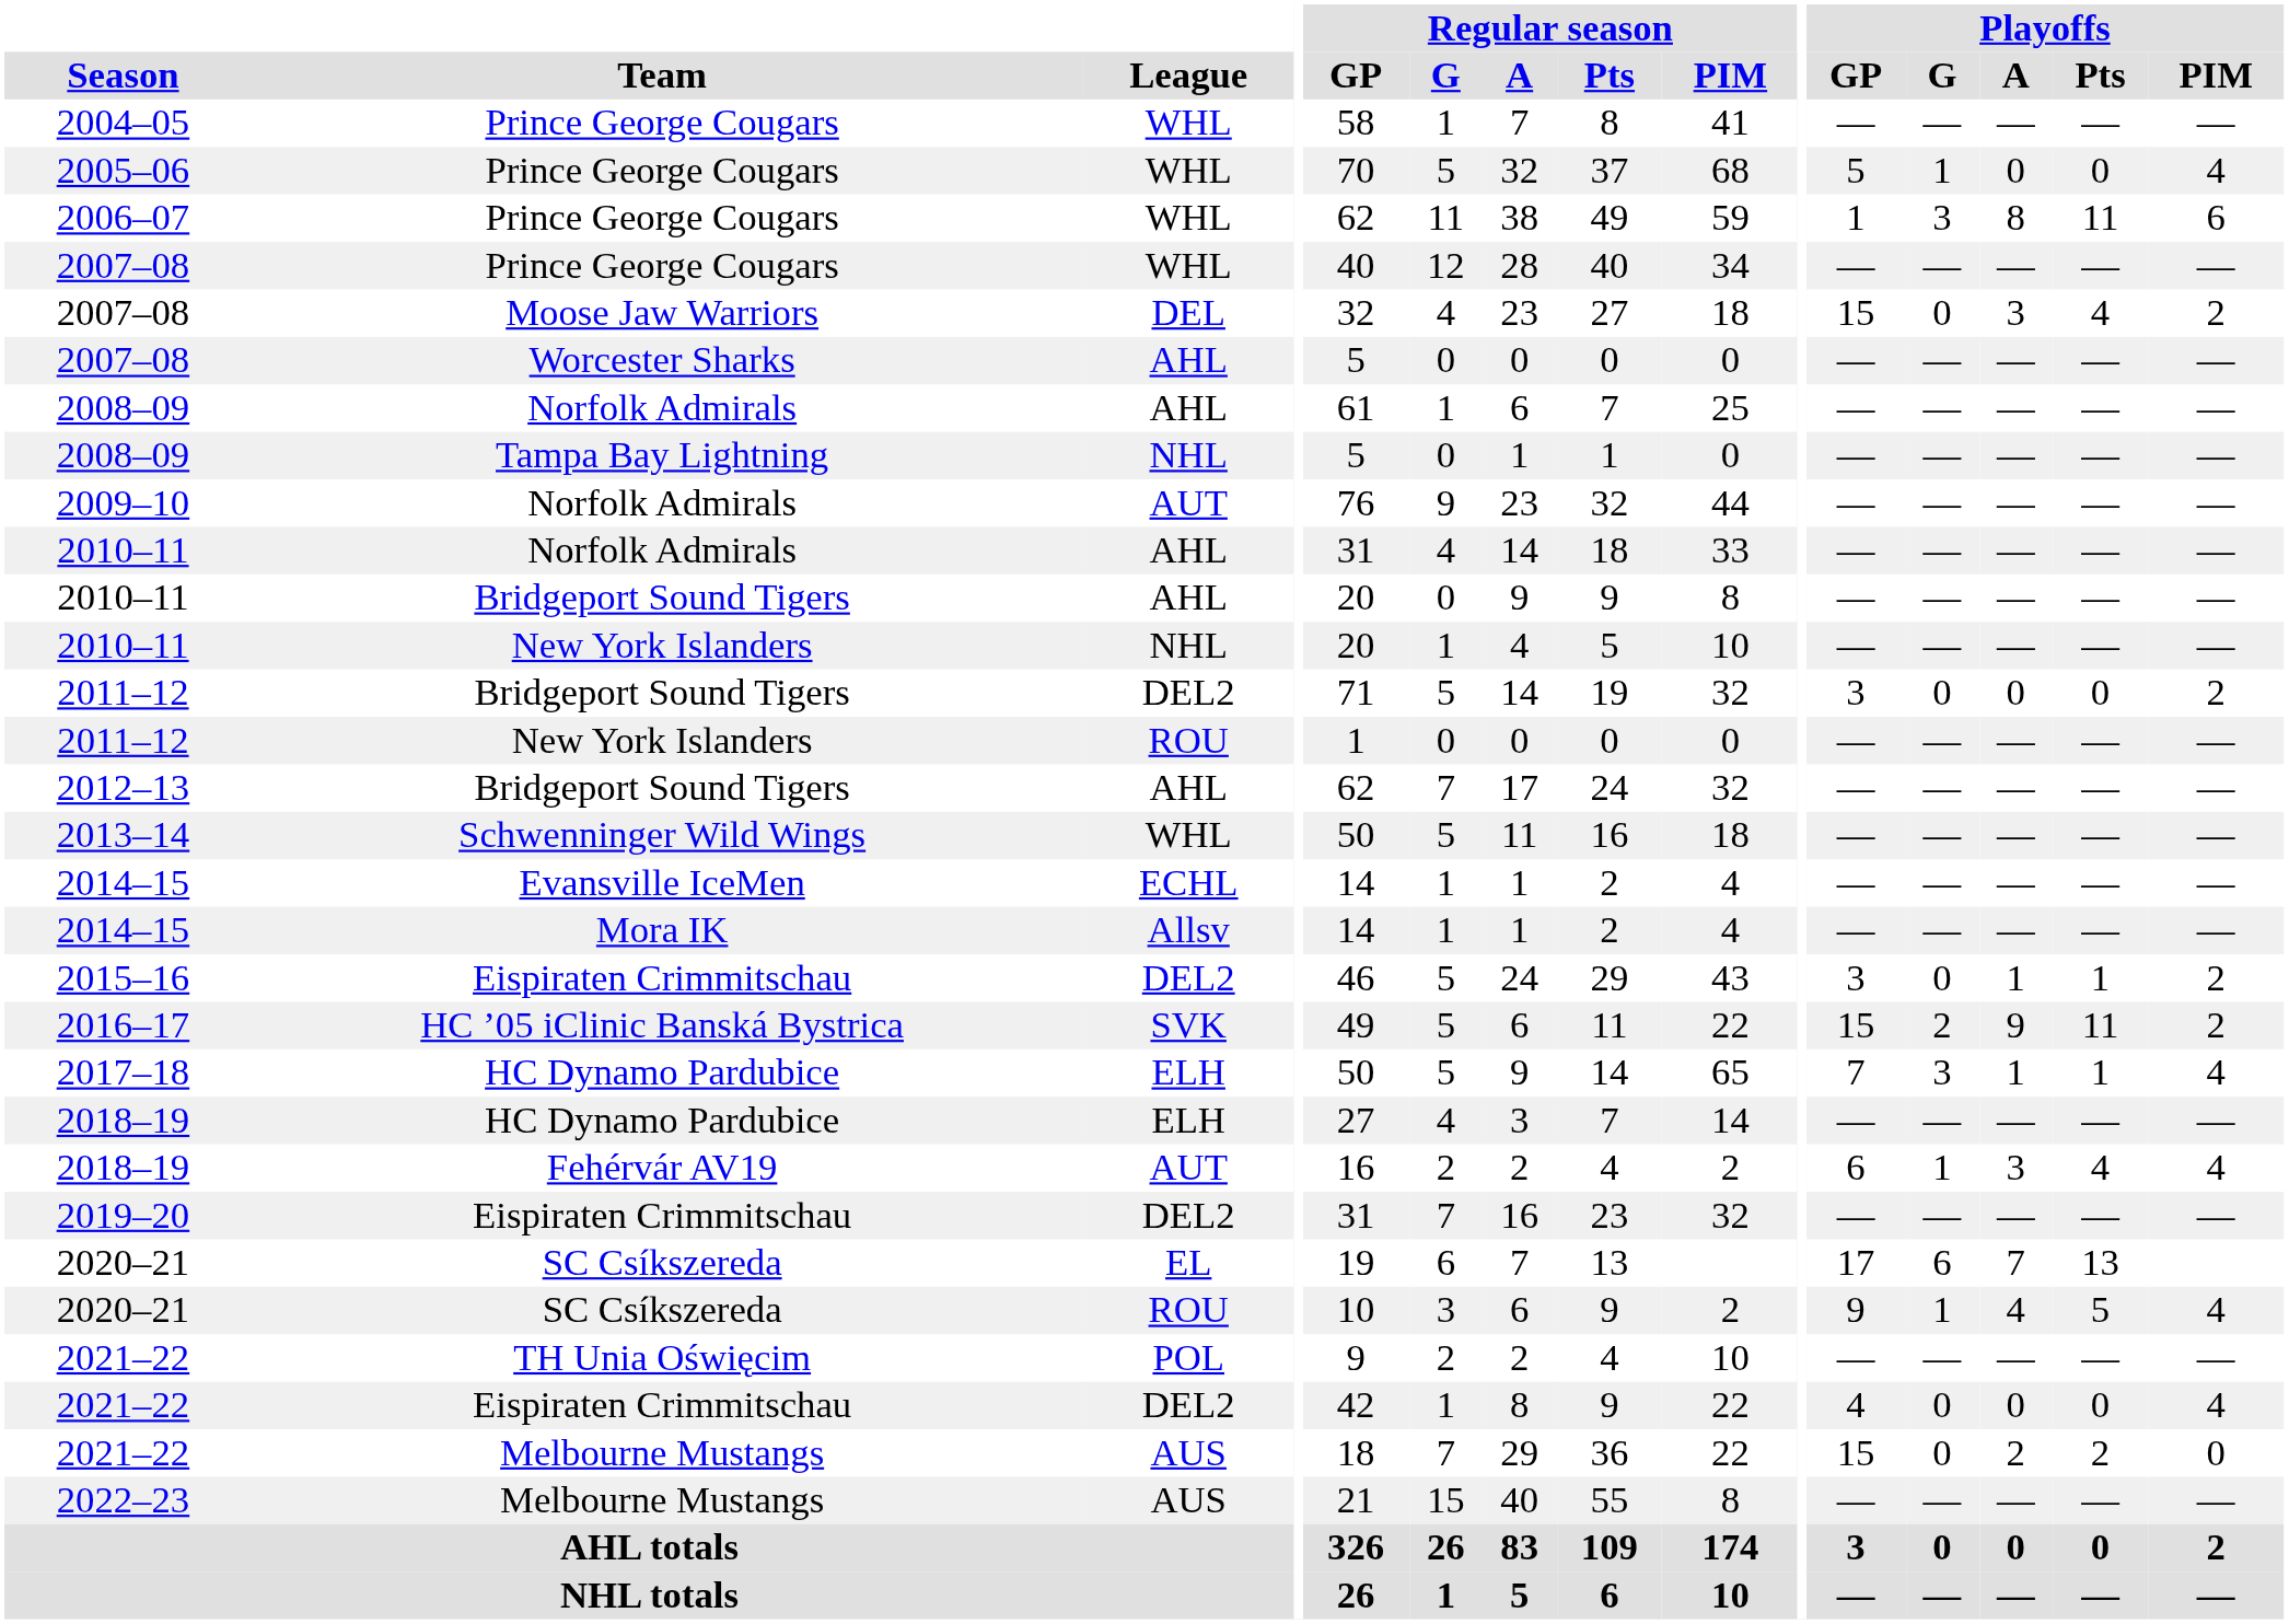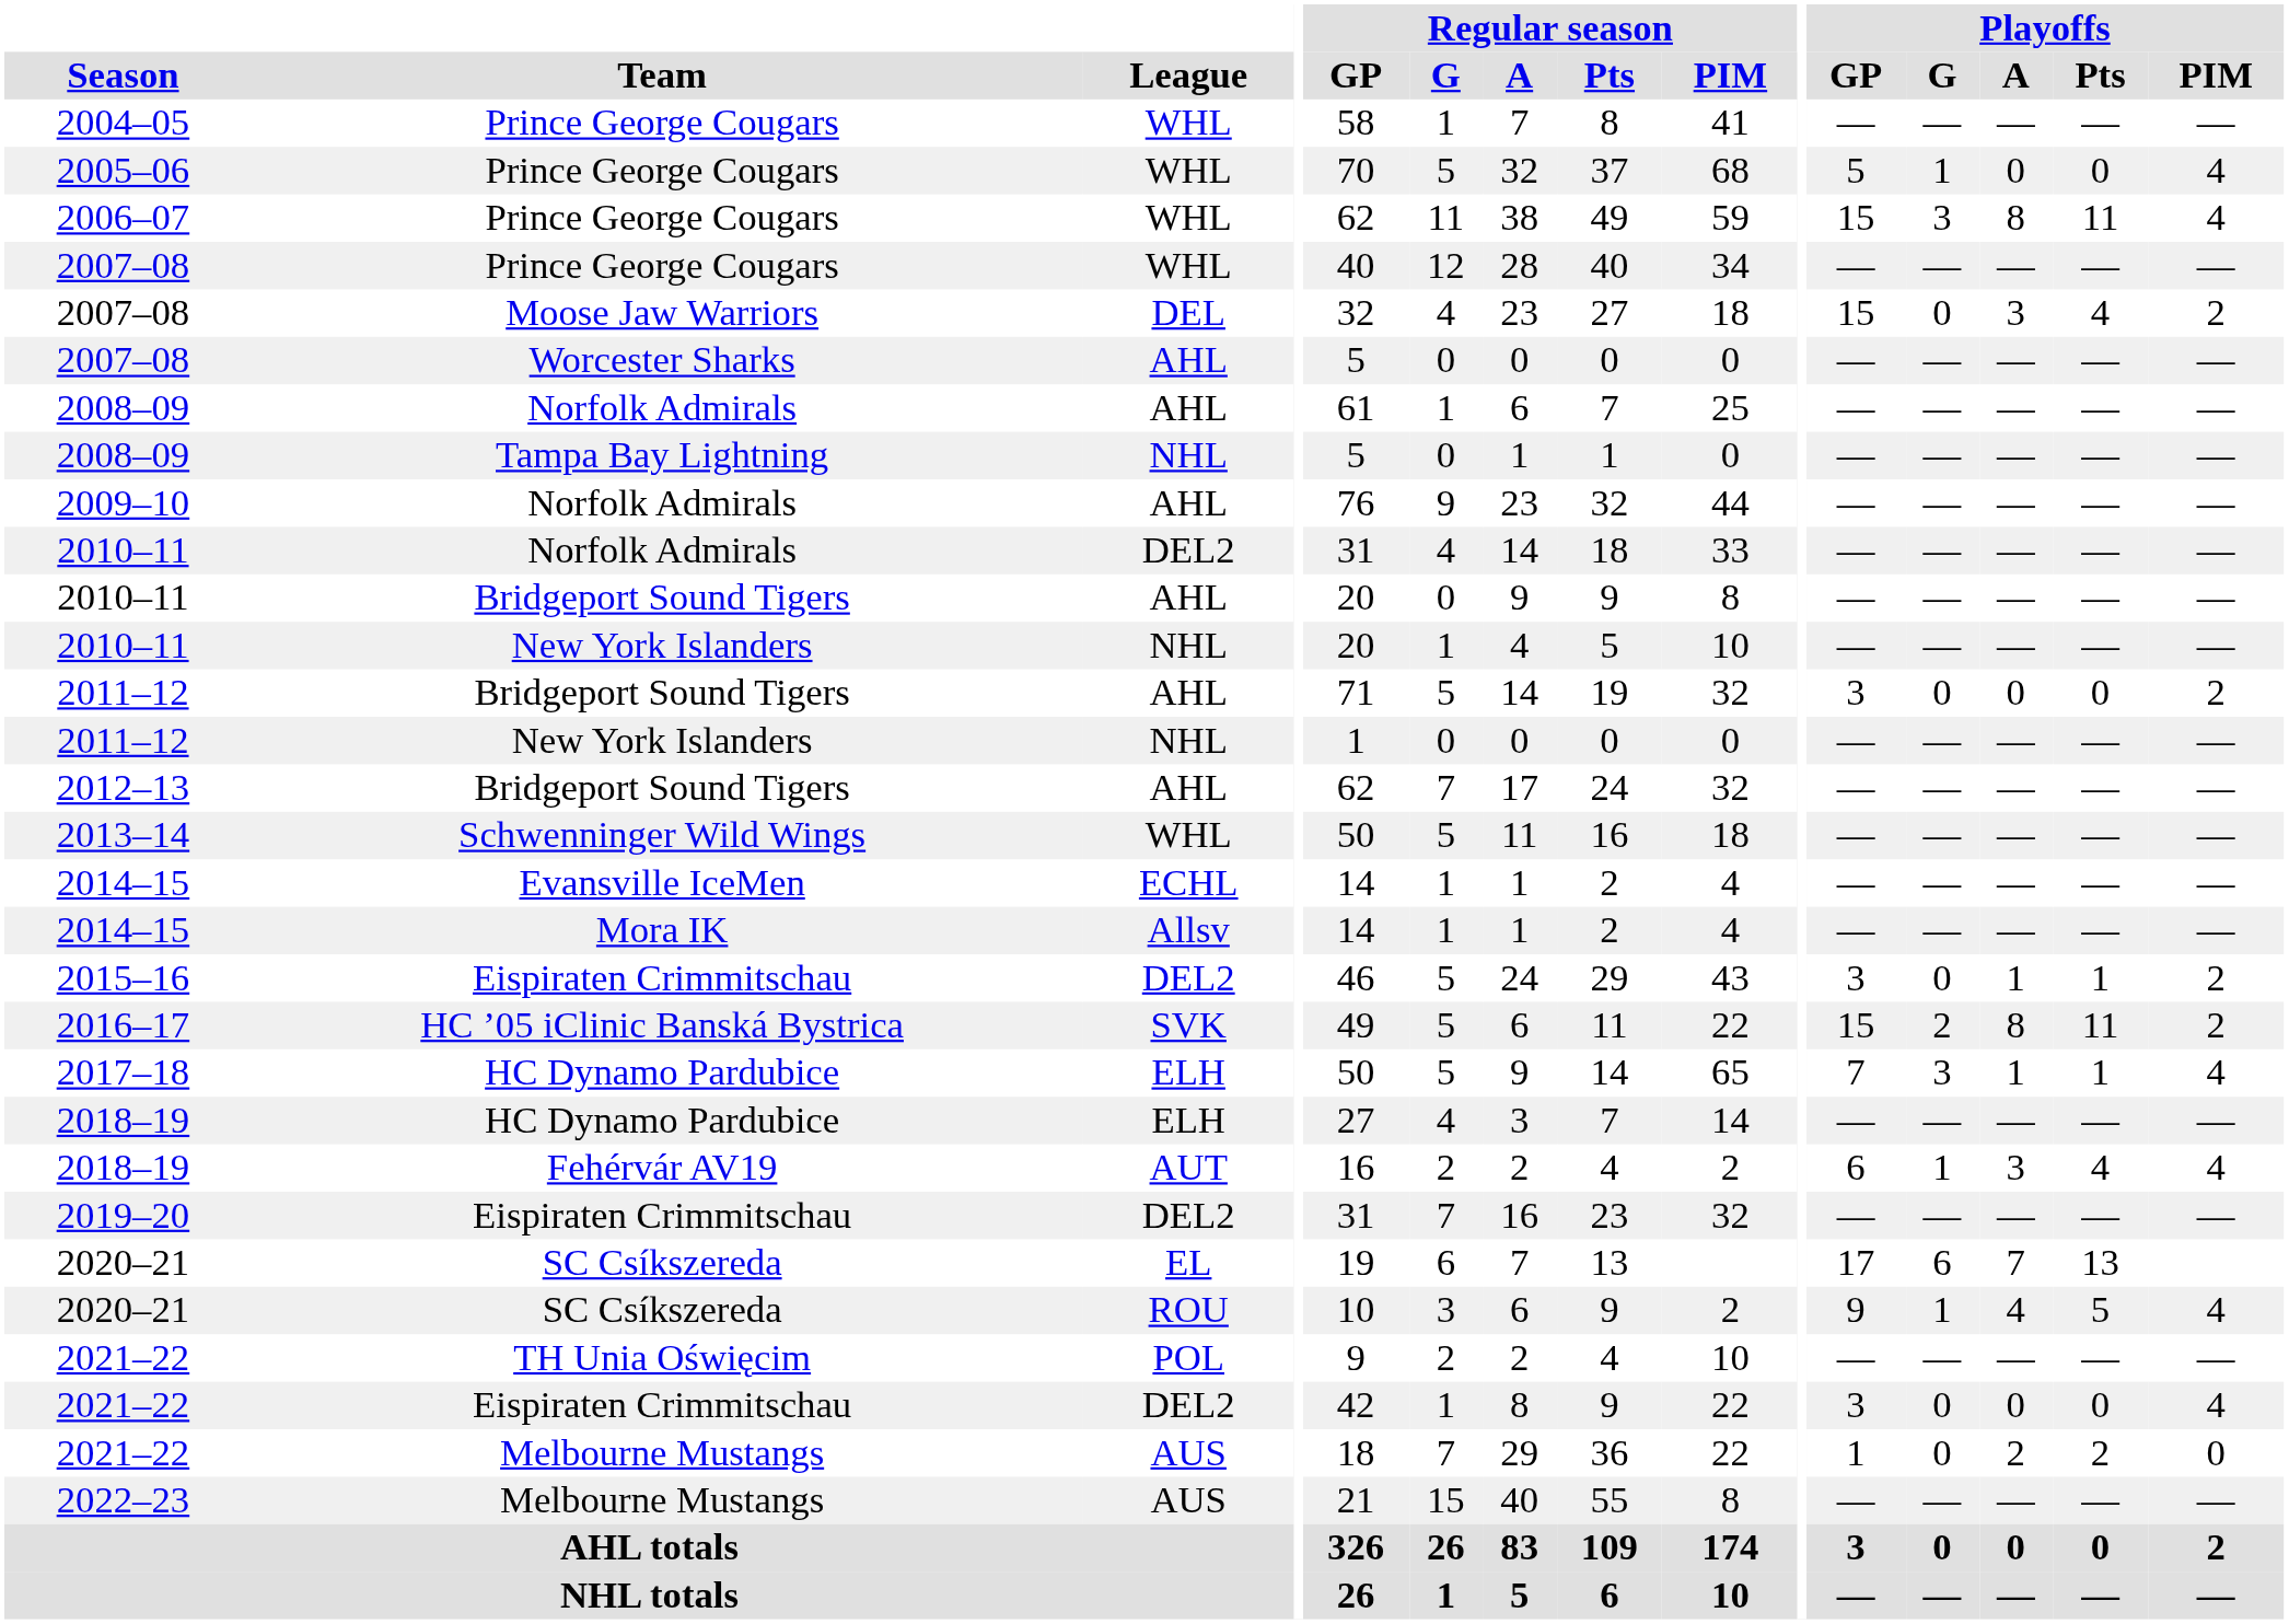 <table border="0" cellpadding="1" cellspacing="0" style="text-align:center; width:60em">
 <tr bgcolor="#e0e0e0">
 <th colspan="3" bgcolor="#ffffff"></th>
 <th rowspan="99" bgcolor="#ffffff"></th>
 <th colspan="5"><a href='#'>Regular season</a></th>
 <th rowspan="99" bgcolor="#ffffff"></th>
 <th colspan="5"><a href='#'>Playoffs</a></th>
 </tr>
 <tr bgcolor="#e0e0e0">
 <th><a href='#'>Season</a></th>
 <th>Team</th>
 <th>League</th>
 <th>GP</th>
 <th><a href='#'>G</a></th>
 <th><a href='#'>A</a></th>
 <th><a href='#'>Pts</a></th>
 <th><a href='#'>PIM</a></th>
 <th>GP</th>
 <th>G</th>
 <th>A</th>
 <th>Pts</th>
 <th>PIM</th>
 </tr>
 <tr>
 <td><a href='#'>2004–05</a></td>
 <td><a href='#'>Prince George Cougars</a></td>
 <td><a href='#'>WHL</a></td>
 <td>58</td>
 <td>1</td>
 <td>7</td>
 <td>8</td>
 <td>41</td>
 <td>—</td>
 <td>—</td>
 <td>—</td>
 <td>—</td>
 <td>—</td>
 </tr>
 <tr bgcolor="#f0f0f0">
 <td><a href='#'>2005–06</a></td>
 <td>Prince George Cougars</td>
 <td>WHL</td>
 <td>70</td>
 <td>5</td>
 <td>32</td>
 <td>37</td>
 <td>68</td>
 <td>5</td>
 <td>1</td>
 <td>0</td>
 <td>0</td>
 <td>4</td>
 </tr>
 <tr>
 <td><a href='#'>2006–07</a></td>
 <td>Prince George Cougars</td>
 <td>WHL</td>
 <td>62</td>
 <td>11</td>
 <td>38</td>
 <td>49</td>
 <td>59</td>
-<td>1</td>
+<td>15</td>
 <td>3</td>
 <td>8</td>
 <td>11</td>
-<td>6</td>
+<td>4</td>
 </tr>
 <tr bgcolor="#f0f0f0">
 <td><a href='#'>2007–08</a></td>
 <td>Prince George Cougars</td>
 <td>WHL</td>
 <td>40</td>
 <td>12</td>
 <td>28</td>
 <td>40</td>
 <td>34</td>
 <td>—</td>
 <td>—</td>
 <td>—</td>
 <td>—</td>
 <td>—</td>
 </tr>
 <tr>
 <td>2007–08</td>
 <td><a href='#'>Moose Jaw Warriors</a></td>
 <td><a href='#'>DEL</a></td>
 <td>32</td>
 <td>4</td>
 <td>23</td>
 <td>27</td>
 <td>18</td>
 <td>15</td>
 <td>0</td>
 <td>3</td>
 <td>4</td>
 <td>2</td>
 </tr>
 <tr bgcolor="#f0f0f0">
 <td><a href='#'>2007–08</a></td>
 <td><a href='#'>Worcester Sharks</a></td>
 <td><a href='#'>AHL</a></td>
 <td>5</td>
 <td>0</td>
 <td>0</td>
 <td>0</td>
 <td>0</td>
 <td>—</td>
 <td>—</td>
 <td>—</td>
 <td>—</td>
 <td>—</td>
 </tr>
 <tr>
 <td><a href='#'>2008–09</a></td>
 <td><a href='#'>Norfolk Admirals</a></td>
 <td>AHL</td>
 <td>61</td>
 <td>1</td>
 <td>6</td>
 <td>7</td>
 <td>25</td>
 <td>—</td>
 <td>—</td>
 <td>—</td>
 <td>—</td>
 <td>—</td>
 </tr>
 <tr bgcolor="#f0f0f0">
 <td><a href='#'>2008–09</a></td>
 <td><a href='#'>Tampa Bay Lightning</a></td>
 <td><a href='#'>NHL</a></td>
 <td>5</td>
 <td>0</td>
 <td>1</td>
 <td>1</td>
 <td>0</td>
 <td>—</td>
 <td>—</td>
 <td>—</td>
 <td>—</td>
 <td>—</td>
 </tr>
 <tr>
 <td><a href='#'>2009–10</a></td>
 <td>Norfolk Admirals</td>
-<td><a href='#'>AUT</a></td>
+<td>AHL</td>
 <td>76</td>
 <td>9</td>
 <td>23</td>
 <td>32</td>
 <td>44</td>
 <td>—</td>
 <td>—</td>
 <td>—</td>
 <td>—</td>
 <td>—</td>
 </tr>
 <tr bgcolor="#f0f0f0">
 <td><a href='#'>2010–11</a></td>
 <td>Norfolk Admirals</td>
-<td>AHL</td>
+<td>DEL2</td>
 <td>31</td>
 <td>4</td>
 <td>14</td>
 <td>18</td>
 <td>33</td>
 <td>—</td>
 <td>—</td>
 <td>—</td>
 <td>—</td>
 <td>—</td>
 </tr>
 <tr>
 <td>2010–11</td>
 <td><a href='#'>Bridgeport Sound Tigers</a></td>
 <td>AHL</td>
 <td>20</td>
 <td>0</td>
 <td>9</td>
 <td>9</td>
 <td>8</td>
 <td>—</td>
 <td>—</td>
 <td>—</td>
 <td>—</td>
 <td>—</td>
 </tr>
 <tr bgcolor="#f0f0f0">
 <td><a href='#'>2010–11</a></td>
 <td><a href='#'>New York Islanders</a></td>
 <td>NHL</td>
 <td>20</td>
 <td>1</td>
 <td>4</td>
 <td>5</td>
 <td>10</td>
 <td>—</td>
 <td>—</td>
 <td>—</td>
 <td>—</td>
 <td>—</td>
 </tr>
 <tr>
 <td><a href='#'>2011–12</a></td>
 <td>Bridgeport Sound Tigers</td>
-<td>DEL2</td>
+<td>AHL</td>
 <td>71</td>
 <td>5</td>
 <td>14</td>
 <td>19</td>
 <td>32</td>
 <td>3</td>
 <td>0</td>
 <td>0</td>
 <td>0</td>
 <td>2</td>
 </tr>
 <tr bgcolor="#f0f0f0">
 <td><a href='#'>2011–12</a></td>
 <td>New York Islanders</td>
-<td><a href='#'>ROU</a></td>
+<td>NHL</td>
 <td>1</td>
 <td>0</td>
 <td>0</td>
 <td>0</td>
 <td>0</td>
 <td>—</td>
 <td>—</td>
 <td>—</td>
 <td>—</td>
 <td>—</td>
 </tr>
 <tr>
 <td><a href='#'>2012–13</a></td>
 <td>Bridgeport Sound Tigers</td>
 <td>AHL</td>
 <td>62</td>
 <td>7</td>
 <td>17</td>
 <td>24</td>
 <td>32</td>
 <td>—</td>
 <td>—</td>
 <td>—</td>
 <td>—</td>
 <td>—</td>
 </tr>
 <tr bgcolor="#f0f0f0">
 <td><a href='#'>2013–14</a></td>
 <td><a href='#'>Schwenninger Wild Wings</a></td>
 <td>WHL</td>
 <td>50</td>
 <td>5</td>
 <td>11</td>
 <td>16</td>
 <td>18</td>
 <td>—</td>
 <td>—</td>
 <td>—</td>
 <td>—</td>
 <td>—</td>
 </tr>
 <tr>
 <td><a href='#'>2014–15</a></td>
 <td><a href='#'>Evansville IceMen</a></td>
 <td><a href='#'>ECHL</a></td>
 <td>14</td>
 <td>1</td>
 <td>1</td>
 <td>2</td>
 <td>4</td>
 <td>—</td>
 <td>—</td>
 <td>—</td>
 <td>—</td>
 <td>—</td>
 </tr>
 <tr bgcolor="#f0f0f0">
 <td><a href='#'>2014–15</a></td>
 <td><a href='#'>Mora IK</a></td>
 <td><a href='#'>Allsv</a></td>
 <td>14</td>
 <td>1</td>
 <td>1</td>
 <td>2</td>
 <td>4</td>
 <td>—</td>
 <td>—</td>
 <td>—</td>
 <td>—</td>
 <td>—</td>
 </tr>
 <tr>
 <td><a href='#'>2015–16</a></td>
 <td><a href='#'>Eispiraten Crimmitschau</a></td>
 <td><a href='#'>DEL2</a></td>
 <td>46</td>
 <td>5</td>
 <td>24</td>
 <td>29</td>
 <td>43</td>
 <td>3</td>
 <td>0</td>
 <td>1</td>
 <td>1</td>
 <td>2</td>
 </tr>
 <tr bgcolor="#f0f0f0">
 <td><a href='#'>2016–17</a></td>
 <td><a href='#'>HC ’05 iClinic Banská Bystrica</a></td>
 <td><a href='#'>SVK</a></td>
 <td>49</td>
 <td>5</td>
 <td>6</td>
 <td>11</td>
 <td>22</td>
 <td>15</td>
 <td>2</td>
-<td>9</td>
+<td>8</td>
 <td>11</td>
 <td>2</td>
 </tr>
 <tr>
 <td><a href='#'>2017–18</a></td>
 <td><a href='#'>HC Dynamo Pardubice</a></td>
 <td><a href='#'>ELH</a></td>
 <td>50</td>
 <td>5</td>
 <td>9</td>
 <td>14</td>
 <td>65</td>
 <td>7</td>
 <td>3</td>
 <td>1</td>
 <td>1</td>
 <td>4</td>
 </tr>
 <tr bgcolor="#f0f0f0">
 <td><a href='#'>2018–19</a></td>
 <td>HC Dynamo Pardubice</td>
 <td>ELH</td>
 <td>27</td>
 <td>4</td>
 <td>3</td>
 <td>7</td>
 <td>14</td>
 <td>—</td>
 <td>—</td>
 <td>—</td>
 <td>—</td>
 <td>—</td>
 </tr>
 <tr>
 <td><a href='#'>2018–19</a></td>
 <td><a href='#'>Fehérvár AV19</a></td>
 <td><a href='#'>AUT</a></td>
 <td>16</td>
 <td>2</td>
 <td>2</td>
 <td>4</td>
 <td>2</td>
 <td>6</td>
 <td>1</td>
 <td>3</td>
 <td>4</td>
 <td>4</td>
 </tr>
 <tr bgcolor="#f0f0f0">
 <td><a href='#'>2019–20</a></td>
 <td>Eispiraten Crimmitschau</td>
 <td>DEL2</td>
 <td>31</td>
 <td>7</td>
 <td>16</td>
 <td>23</td>
 <td>32</td>
 <td>—</td>
 <td>—</td>
 <td>—</td>
 <td>—</td>
 <td>—</td>
 </tr>
 <tr>
 <td>2020–21</td>
 <td><a href='#'>SC Csíkszereda</a></td>
 <td><a href='#'>EL</a></td>
 <td>19</td>
 <td>6</td>
 <td>7</td>
 <td>13</td>
 <td></td>
 <td>17</td>
 <td>6</td>
 <td>7</td>
 <td>13</td>
 <td></td>
 </tr>
 <tr bgcolor="#f0f0f0">
 <td>2020–21</td>
 <td>SC Csíkszereda</td>
 <td><a href='#'>ROU</a></td>
 <td>10</td>
 <td>3</td>
 <td>6</td>
 <td>9</td>
 <td>2</td>
 <td>9</td>
 <td>1</td>
 <td>4</td>
 <td>5</td>
 <td>4</td>
 </tr>
 <tr>
 <td><a href='#'>2021–22</a></td>
 <td><a href='#'>TH Unia Oświęcim</a></td>
 <td><a href='#'>POL</a></td>
 <td>9</td>
 <td>2</td>
 <td>2</td>
 <td>4</td>
 <td>10</td>
 <td>—</td>
 <td>—</td>
 <td>—</td>
 <td>—</td>
 <td>—</td>
 </tr>
 <tr bgcolor="#f0f0f0">
 <td><a href='#'>2021–22</a></td>
 <td>Eispiraten Crimmitschau</td>
 <td>DEL2</td>
 <td>42</td>
 <td>1</td>
 <td>8</td>
 <td>9</td>
 <td>22</td>
-<td>4</td>
+<td>3</td>
 <td>0</td>
 <td>0</td>
 <td>0</td>
 <td>4</td>
 </tr>
 <tr>
 <td><a href='#'>2021–22</a></td>
 <td><a href='#'>Melbourne Mustangs</a></td>
 <td><a href='#'>AUS</a></td>
 <td>18</td>
 <td>7</td>
 <td>29</td>
 <td>36</td>
 <td>22</td>
-<td>15</td>
+<td>1</td>
 <td>0</td>
 <td>2</td>
 <td>2</td>
 <td>0</td>
 </tr>
 <tr bgcolor="#f0f0f0">
 <td><a href='#'>2022–23</a></td>
 <td>Melbourne Mustangs</td>
 <td>AUS</td>
 <td>21</td>
 <td>15</td>
 <td>40</td>
 <td>55</td>
 <td>8</td>
 <td>—</td>
 <td>—</td>
 <td>—</td>
 <td>—</td>
 <td>—</td>
 </tr>
 <tr bgcolor="#e0e0e0">
 <th colspan="3">AHL totals</th>
 <th>326</th>
 <th>26</th>
 <th>83</th>
 <th>109</th>
 <th>174</th>
 <th>3</th>
 <th>0</th>
 <th>0</th>
 <th>0</th>
 <th>2</th>
 </tr>
 <tr bgcolor="#e0e0e0">
 <th colspan="3">NHL totals</th>
 <th>26</th>
 <th>1</th>
 <th>5</th>
 <th>6</th>
 <th>10</th>
 <th>—</th>
 <th>—</th>
 <th>—</th>
 <th>—</th>
 <th>—</th>
 </tr>
 </table>
